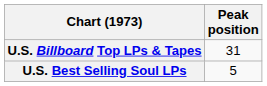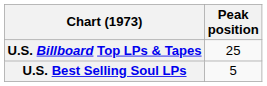 <table class="wikitable sortable plainrowheaders">
 <tr>
 <th scope="col">Chart (1973)</th>
 <th scope="col">Peak<br>position</th>
 </tr>
 <tr>
 <th scope="row">U.S. <em><a href='#'>Billboard</a></em> <a href='#'>Top LPs & Tapes</a></th>
-<td align="center">31</td>
+<td align="center">25</td>
 </tr>
 <tr>
 <th scope="row">U.S. <a href='#'>Best Selling Soul LPs</a></th>
 <td align="center">5</td>
 </tr>
 </table>
